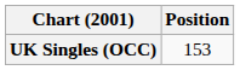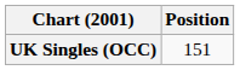 <table class="wikitable plainrowheaders" style="text-align:center">
 <tr>
 <th>Chart (2001)</th>
 <th>Position</th>
 </tr>
 <tr>
 <th scope="row">UK Singles (OCC)</th>
-<td>153</td>
+<td>151</td>
 </tr>
 </table>
